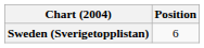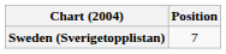 <table class="wikitable plainrowheaders">
 <tr>
 <th scope="col">Chart (2004)</th>
 <th scope="col">Position</th>
 </tr>
 <tr>
 <th scope="row">Sweden (Sverigetopplistan)</th>
-<td style="text-align:center">6</td>
+<td style="text-align:center">7</td>
 </tr>
 </table>
